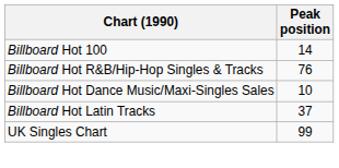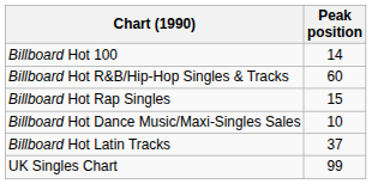 <table class="wikitable sortable">
 <tr>
 <th>Chart (1990)</th>
 <th>Peak<br>position</th>
 </tr>
 <tr>
 <td><em>Billboard</em> Hot 100</td>
 <td align="center">14</td>
 </tr>
 <tr>
 <td><em>Billboard</em> Hot R&B/Hip-Hop Singles & Tracks</td>
-<td align="center">76</td>
+<td align="center">60</td>
+</tr>
+<tr>
+<td><em>Billboard</em> Hot Rap Singles</td>
+<td align="center">15</td>
 </tr>
 <tr>
 <td><em>Billboard</em> Hot Dance Music/Maxi-Singles Sales</td>
 <td align="center">10</td>
 </tr>
 <tr>
 <td><em>Billboard</em> Hot Latin Tracks</td>
 <td align="center">37</td>
 </tr>
 <tr>
 <td>UK Singles Chart</td>
 <td align="center">99</td>
 </tr>
 </table>
